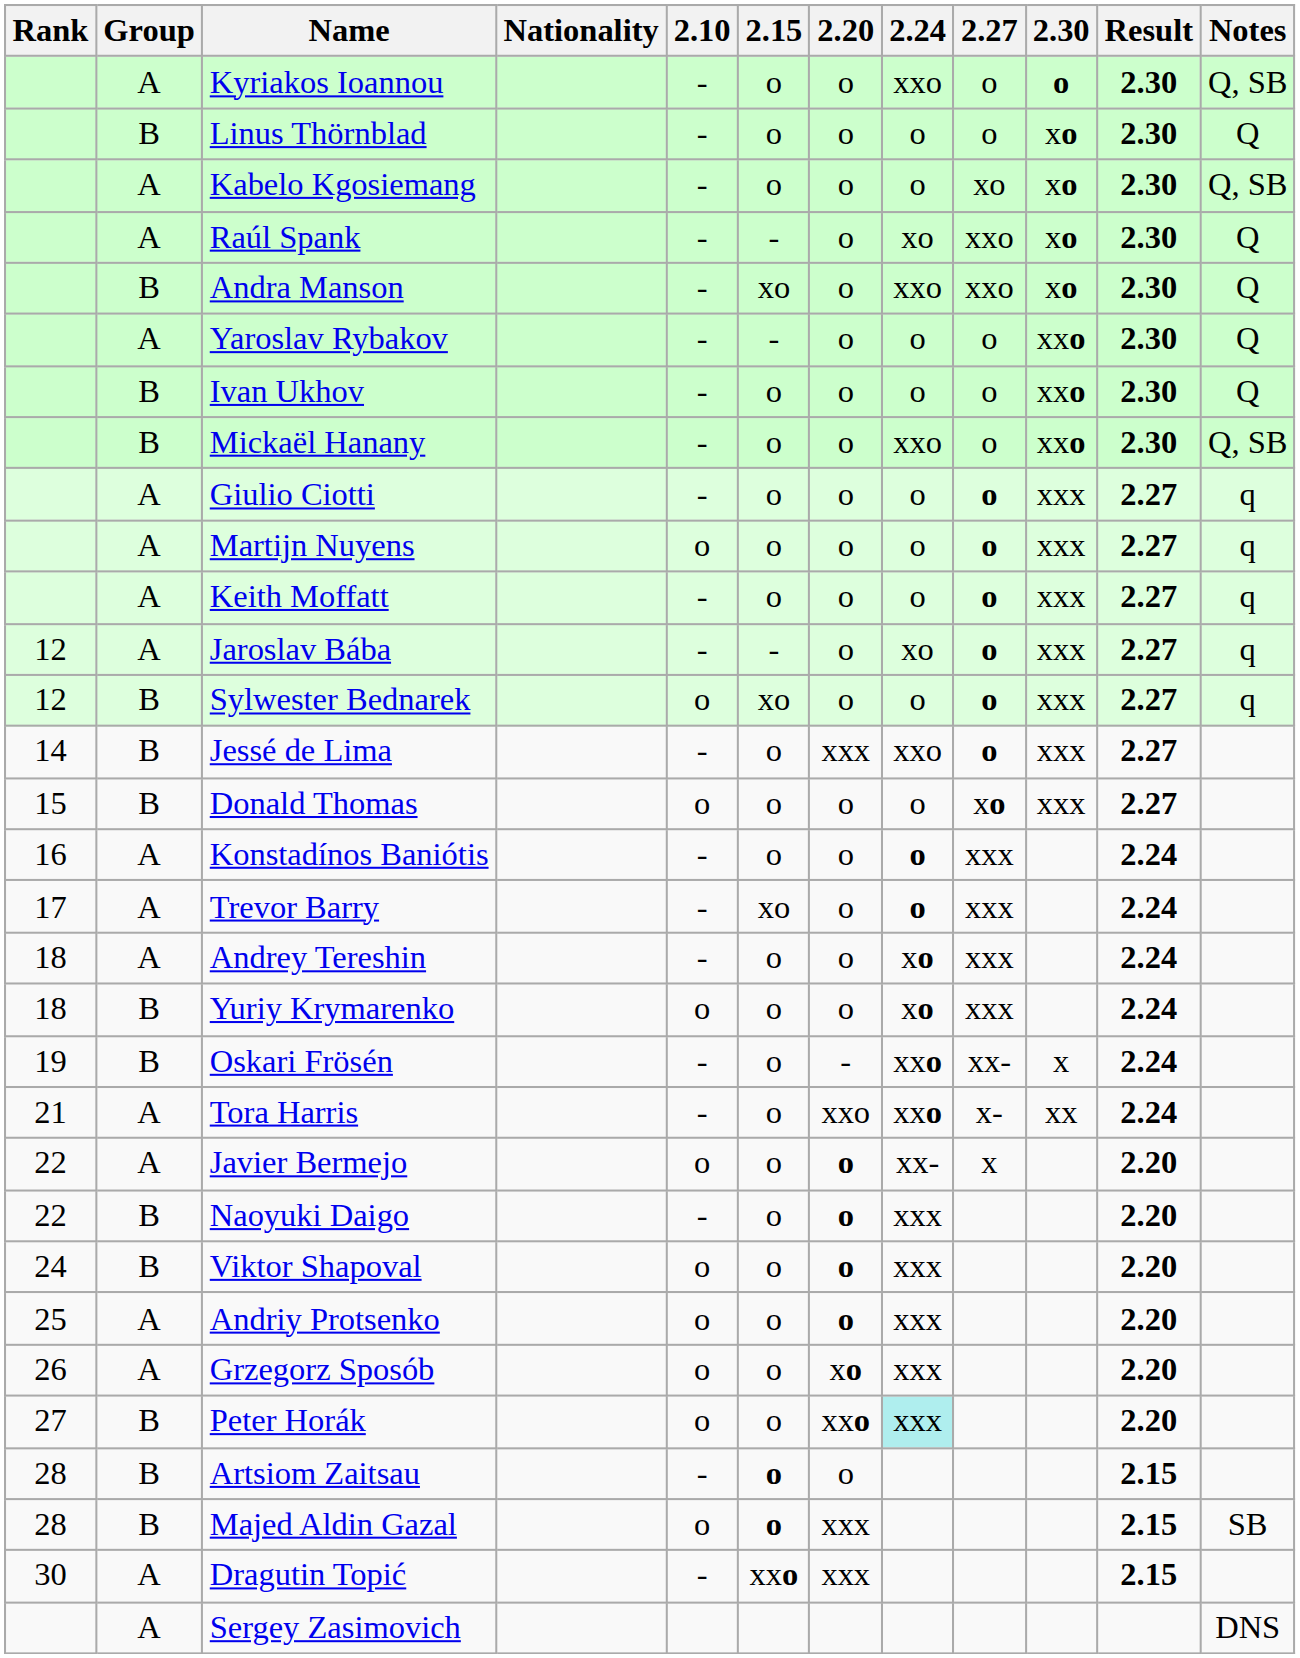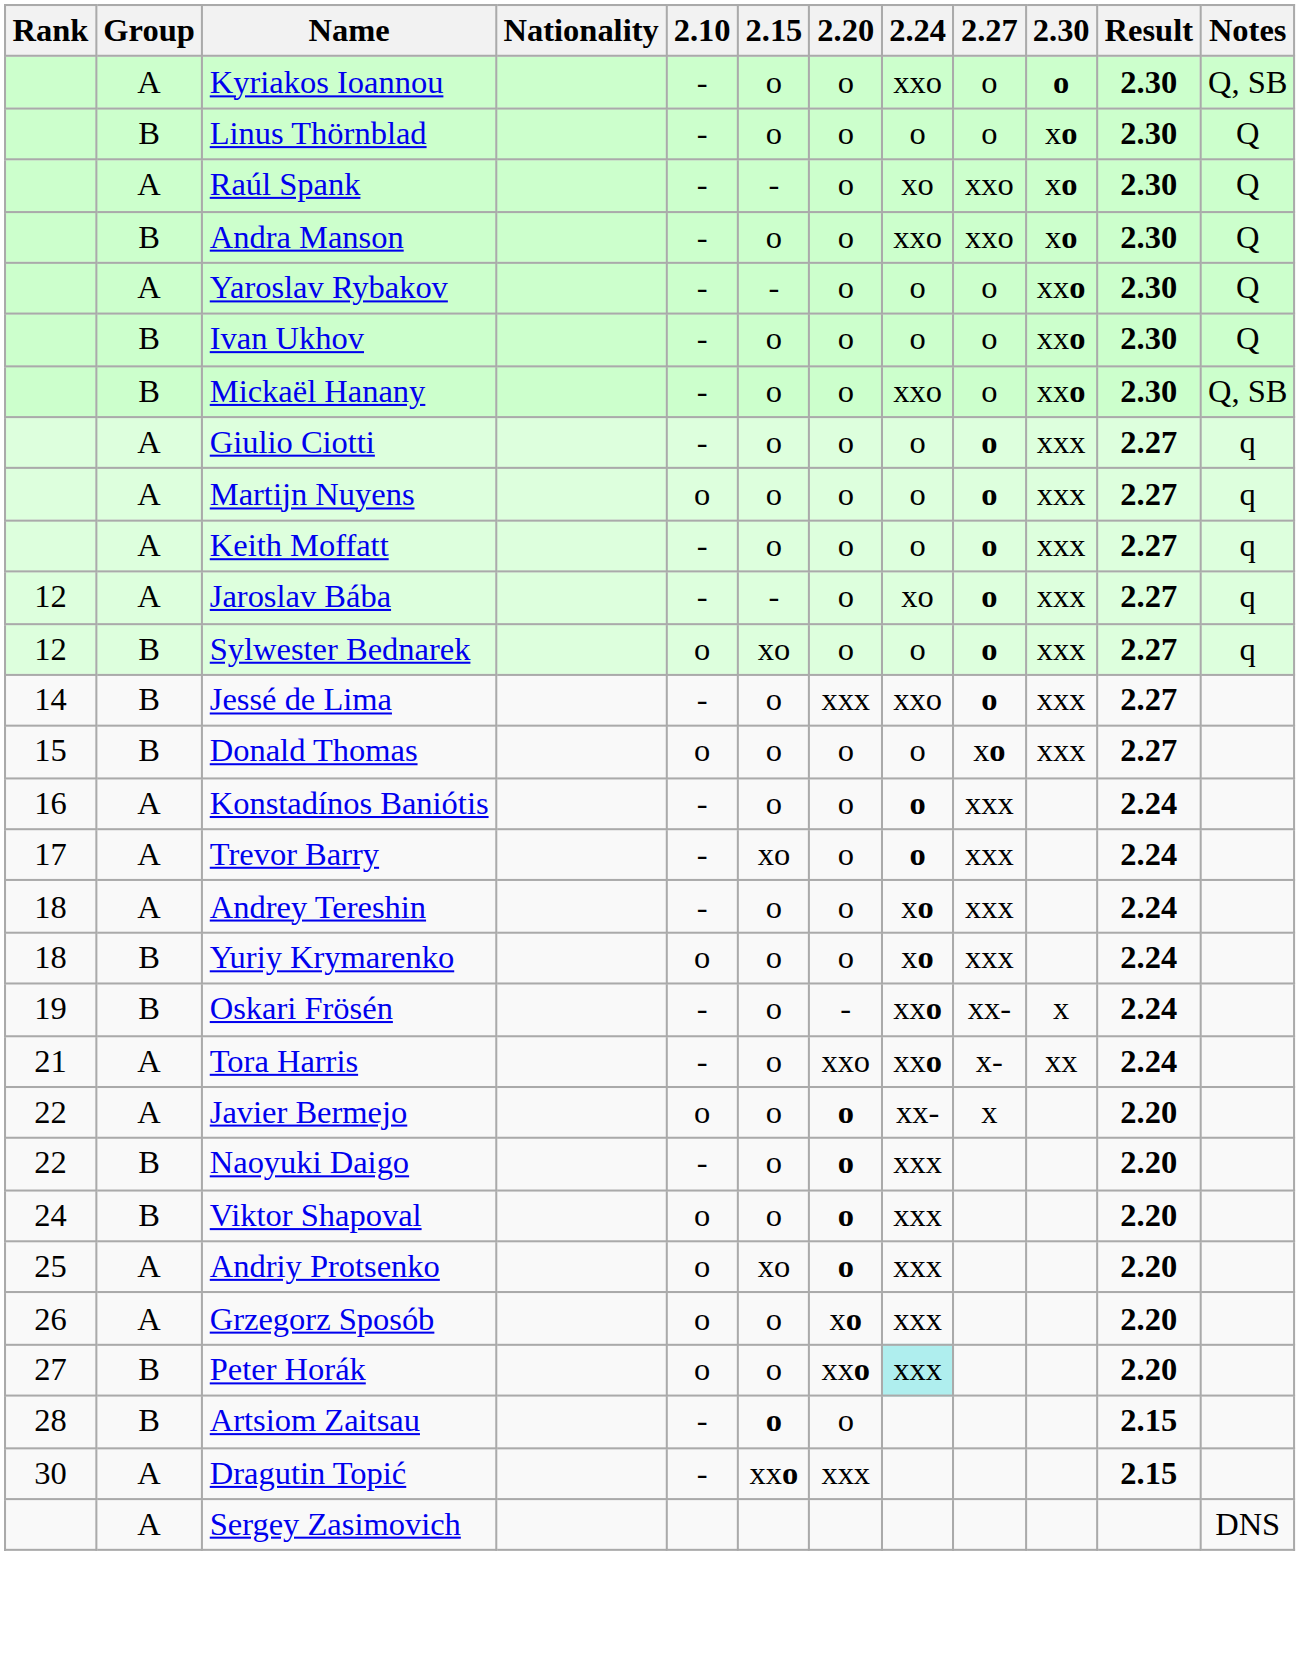 <table class="wikitable sortable" style="text-align:center">
 <tr>
 <th>Rank</th>
 <th>Group</th>
 <th>Name</th>
 <th>Nationality</th>
 <th>2.10</th>
 <th>2.15</th>
 <th>2.20</th>
 <th>2.24</th>
 <th>2.27</th>
 <th>2.30</th>
 <th>Result</th>
 <th>Notes</th>
 </tr>
 <tr bgcolor=ccffcc>
 <td></td>
 <td>A</td>
 <td align=left><a href='#'>Kyriakos Ioannou</a></td>
 <td align=left></td>
 <td>-</td>
 <td>o</td>
 <td>o</td>
 <td>xxo</td>
 <td>o</td>
 <td><strong>o</strong></td>
 <td><strong>2.30</strong></td>
 <td>Q, SB</td>
 </tr>
 <tr bgcolor=ccffcc>
 <td></td>
 <td>B</td>
 <td align=left><a href='#'>Linus Thörnblad</a></td>
 <td align=left></td>
 <td>-</td>
 <td>o</td>
 <td>o</td>
 <td>o</td>
 <td>o</td>
 <td>x<strong>o</strong></td>
 <td><strong>2.30</strong></td>
 <td>Q</td>
 </tr>
 <tr bgcolor=ccffcc>
 <td></td>
 <td>A</td>
-<td align=left><a href='#'>Kabelo Kgosiemang</a></td>
-<td align=left></td>
-<td>-</td>
-<td>o</td>
-<td>o</td>
-<td>o</td>
-<td>xo</td>
-<td>x<strong>o</strong></td>
-<td><strong>2.30</strong></td>
-<td>Q, SB</td>
-</tr>
-<tr bgcolor=ccffcc>
-<td></td>
-<td>A</td>
 <td align=left><a href='#'>Raúl Spank</a></td>
 <td align=left></td>
 <td>-</td>
 <td>-</td>
 <td>o</td>
 <td>xo</td>
 <td>xxo</td>
 <td>x<strong>o</strong></td>
 <td><strong>2.30</strong></td>
 <td>Q</td>
 </tr>
 <tr bgcolor=ccffcc>
 <td></td>
 <td>B</td>
 <td align=left><a href='#'>Andra Manson</a></td>
 <td align=left></td>
 <td>-</td>
-<td>xo</td>
+<td>o</td>
 <td>o</td>
 <td>xxo</td>
 <td>xxo</td>
 <td>x<strong>o</strong></td>
 <td><strong>2.30</strong></td>
 <td>Q</td>
 </tr>
 <tr bgcolor=ccffcc>
 <td></td>
 <td>A</td>
 <td align=left><a href='#'>Yaroslav Rybakov</a></td>
 <td align=left></td>
 <td>-</td>
 <td>-</td>
 <td>o</td>
 <td>o</td>
 <td>o</td>
 <td>xx<strong>o</strong></td>
 <td><strong>2.30</strong></td>
 <td>Q</td>
 </tr>
 <tr bgcolor=ccffcc>
 <td></td>
 <td>B</td>
 <td align=left><a href='#'>Ivan Ukhov</a></td>
 <td align=left></td>
 <td>-</td>
 <td>o</td>
 <td>o</td>
 <td>o</td>
 <td>o</td>
 <td>xx<strong>o</strong></td>
 <td><strong>2.30</strong></td>
 <td>Q</td>
 </tr>
 <tr bgcolor=ccffcc>
 <td></td>
 <td>B</td>
 <td align=left><a href='#'>Mickaël Hanany</a></td>
 <td align=left></td>
 <td>-</td>
 <td>o</td>
 <td>o</td>
 <td>xxo</td>
 <td>o</td>
 <td>xx<strong>o</strong></td>
 <td><strong>2.30</strong></td>
 <td>Q, SB</td>
 </tr>
 <tr bgcolor=ddffdd>
 <td></td>
 <td>A</td>
 <td align=left><a href='#'>Giulio Ciotti</a></td>
 <td align=left></td>
 <td>-</td>
 <td>o</td>
 <td>o</td>
 <td>o</td>
 <td><strong>o</strong></td>
 <td>xxx</td>
 <td><strong>2.27</strong></td>
 <td>q</td>
 </tr>
 <tr bgcolor=ddffdd>
 <td></td>
 <td>A</td>
 <td align=left><a href='#'>Martijn Nuyens</a></td>
 <td align=left></td>
 <td>o</td>
 <td>o</td>
 <td>o</td>
 <td>o</td>
 <td><strong>o</strong></td>
 <td>xxx</td>
 <td><strong>2.27</strong></td>
 <td>q</td>
 </tr>
 <tr bgcolor=ddffdd>
 <td></td>
 <td>A</td>
 <td align=left><a href='#'>Keith Moffatt</a></td>
 <td align=left></td>
 <td>-</td>
 <td>o</td>
 <td>o</td>
 <td>o</td>
 <td><strong>o</strong></td>
 <td>xxx</td>
 <td><strong>2.27</strong></td>
 <td>q</td>
 </tr>
 <tr bgcolor=ddffdd>
 <td>12</td>
 <td>A</td>
 <td align=left><a href='#'>Jaroslav Bába</a></td>
 <td align=left></td>
 <td>-</td>
 <td>-</td>
 <td>o</td>
 <td>xo</td>
 <td><strong>o</strong></td>
 <td>xxx</td>
 <td><strong>2.27</strong></td>
 <td>q</td>
 </tr>
 <tr bgcolor=ddffdd>
 <td>12</td>
 <td>B</td>
 <td align=left><a href='#'>Sylwester Bednarek</a></td>
 <td align=left></td>
 <td>o</td>
 <td>xo</td>
 <td>o</td>
 <td>o</td>
 <td><strong>o</strong></td>
 <td>xxx</td>
 <td><strong>2.27</strong></td>
 <td>q</td>
 </tr>
 <tr>
 <td>14</td>
 <td>B</td>
 <td align=left><a href='#'>Jessé de Lima</a></td>
 <td align=left></td>
 <td>-</td>
 <td>o</td>
 <td>xxx</td>
 <td>xxo</td>
 <td><strong>o</strong></td>
 <td>xxx</td>
 <td><strong>2.27</strong></td>
 <td></td>
 </tr>
 <tr>
 <td>15</td>
 <td>B</td>
 <td align=left><a href='#'>Donald Thomas</a></td>
 <td align=left></td>
 <td>o</td>
 <td>o</td>
 <td>o</td>
 <td>o</td>
 <td>x<strong>o</strong></td>
 <td>xxx</td>
 <td><strong>2.27</strong></td>
 <td></td>
 </tr>
 <tr>
 <td>16</td>
 <td>A</td>
 <td align=left><a href='#'>Konstadínos Baniótis</a></td>
 <td align=left></td>
 <td>-</td>
 <td>o</td>
 <td>o</td>
 <td><strong>o</strong></td>
 <td>xxx</td>
 <td></td>
 <td><strong>2.24</strong></td>
 <td></td>
 </tr>
 <tr>
 <td>17</td>
 <td>A</td>
 <td align=left><a href='#'>Trevor Barry</a></td>
 <td align=left></td>
 <td>-</td>
 <td>xo</td>
 <td>o</td>
 <td><strong>o</strong></td>
 <td>xxx</td>
 <td></td>
 <td><strong>2.24</strong></td>
 <td></td>
 </tr>
 <tr>
 <td>18</td>
 <td>A</td>
 <td align=left><a href='#'>Andrey Tereshin</a></td>
 <td align=left></td>
 <td>-</td>
 <td>o</td>
 <td>o</td>
 <td>x<strong>o</strong></td>
 <td>xxx</td>
 <td></td>
 <td><strong>2.24</strong></td>
 <td></td>
 </tr>
 <tr>
 <td>18</td>
 <td>B</td>
 <td align=left><a href='#'>Yuriy Krymarenko</a></td>
 <td align=left></td>
 <td>o</td>
 <td>o</td>
 <td>o</td>
 <td>x<strong>o</strong></td>
 <td>xxx</td>
 <td></td>
 <td><strong>2.24</strong></td>
 <td></td>
 </tr>
 <tr>
 <td>19</td>
 <td>B</td>
 <td align=left><a href='#'>Oskari Frösén</a></td>
 <td align=left></td>
 <td>-</td>
 <td>o</td>
 <td>-</td>
 <td>xx<strong>o</strong></td>
 <td>xx-</td>
 <td>x</td>
 <td><strong>2.24</strong></td>
 <td></td>
 </tr>
 <tr>
 <td>21</td>
 <td>A</td>
 <td align=left><a href='#'>Tora Harris</a></td>
 <td align=left></td>
 <td>-</td>
 <td>o</td>
 <td>xxo</td>
 <td>xx<strong>o</strong></td>
 <td>x-</td>
 <td>xx</td>
 <td><strong>2.24</strong></td>
 <td></td>
 </tr>
 <tr>
 <td>22</td>
 <td>A</td>
 <td align=left><a href='#'>Javier Bermejo</a></td>
 <td align=left></td>
 <td>o</td>
 <td>o</td>
 <td><strong>o</strong></td>
 <td>xx-</td>
 <td>x</td>
 <td></td>
 <td><strong>2.20</strong></td>
 <td></td>
 </tr>
 <tr>
 <td>22</td>
 <td>B</td>
 <td align=left><a href='#'>Naoyuki Daigo</a></td>
 <td align=left></td>
 <td>-</td>
 <td>o</td>
 <td><strong>o</strong></td>
 <td>xxx</td>
 <td></td>
 <td></td>
 <td><strong>2.20</strong></td>
 <td></td>
 </tr>
 <tr>
 <td>24</td>
 <td>B</td>
 <td align=left><a href='#'>Viktor Shapoval</a></td>
 <td align=left></td>
 <td>o</td>
 <td>o</td>
 <td><strong>o</strong></td>
 <td>xxx</td>
 <td></td>
 <td></td>
 <td><strong>2.20</strong></td>
 <td></td>
 </tr>
 <tr>
 <td>25</td>
 <td>A</td>
 <td align=left><a href='#'>Andriy Protsenko</a></td>
 <td align=left></td>
 <td>o</td>
-<td>o</td>
+<td>xo</td>
 <td><strong>o</strong></td>
 <td>xxx</td>
 <td></td>
 <td></td>
 <td><strong>2.20</strong></td>
 <td></td>
 </tr>
 <tr>
 <td>26</td>
 <td>A</td>
 <td align=left><a href='#'>Grzegorz Sposób</a></td>
 <td align=left></td>
 <td>o</td>
 <td>o</td>
 <td>x<strong>o</strong></td>
 <td>xxx</td>
 <td></td>
 <td></td>
 <td><strong>2.20</strong></td>
 <td></td>
 </tr>
 <tr>
 <td>27</td>
 <td>B</td>
 <td align=left><a href='#'>Peter Horák</a></td>
 <td align=left></td>
 <td>o</td>
 <td>o</td>
 <td>xx<strong>o</strong></td>
 <td style="background: paleturquoise;">xxx</td>
 <td></td>
 <td></td>
 <td><strong>2.20</strong></td>
 <td></td>
 </tr>
 <tr>
 <td>28</td>
 <td>B</td>
 <td align=left><a href='#'>Artsiom Zaitsau</a></td>
 <td align=left></td>
 <td>-</td>
 <td><strong>o</strong></td>
 <td>o</td>
 <td></td>
 <td></td>
 <td></td>
 <td><strong>2.15</strong></td>
 <td></td>
 </tr>
 <tr>
-<td>28</td>
-<td>B</td>
-<td align=left><a href='#'>Majed Aldin Gazal</a></td>
-<td align=left></td>
-<td>o</td>
-<td><strong>o</strong></td>
-<td>xxx</td>
-<td></td>
-<td></td>
-<td></td>
-<td><strong>2.15</strong></td>
-<td>SB</td>
-</tr>
-<tr>
 <td>30</td>
 <td>A</td>
 <td align=left><a href='#'>Dragutin Topić</a></td>
 <td align=left></td>
 <td>-</td>
 <td>xx<strong>o</strong></td>
 <td>xxx</td>
 <td></td>
 <td></td>
 <td></td>
 <td><strong>2.15</strong></td>
 <td></td>
 </tr>
 <tr>
 <td></td>
 <td>A</td>
 <td align=left><a href='#'>Sergey Zasimovich</a></td>
 <td align=left></td>
 <td></td>
 <td></td>
 <td></td>
 <td></td>
 <td></td>
 <td></td>
 <td></td>
 <td>DNS</td>
 </tr>
 </table>
